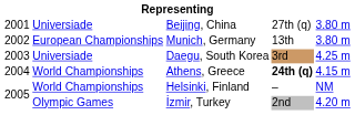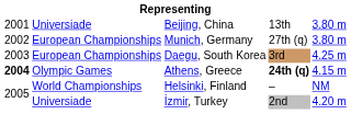 <table>
 <tr>
 <th colspan="5">Representing </th>
 </tr>
 <tr>
 <td>2001</td>
 <td><a href='#'>Universiade</a></td>
 <td><a href='#'>Beijing</a>, China</td>
-<td>27th (q)</td>
+<td>13th</td>
 <td><a href='#'>3.80 m</a></td>
 </tr>
 <tr>
 <td>2002</td>
 <td><a href='#'>European Championships</a></td>
 <td><a href='#'>Munich</a>, Germany</td>
-<td>13th</td>
+<td>27th (q)</td>
 <td><a href='#'>3.80 m</a></td>
 </tr>
 <tr>
 <td>2003</td>
-<td><a href='#'>Universiade</a></td>
+<td><a href='#'>European Championships</a></td>
 <td><a href='#'>Daegu</a>, South Korea</td>
 <td bgcolor=cc9966>3rd</td>
 <td><a href='#'>4.25 m</a></td>
 </tr>
 <tr>
-<td>2004</td>
-<td><a href='#'>World Championships</a></td>
+<td><strong>2004</strong></td>
+<td><a href='#'>Olympic Games</a></td>
 <td><a href='#'>Athens</a>, Greece</td>
 <td><strong>24th (q)</strong></td>
 <td><a href='#'>4.15 m</a></td>
 </tr>
 <tr>
 <td rowspan=2>2005</td>
 <td><a href='#'>World Championships</a></td>
 <td><a href='#'>Helsinki</a>, Finland</td>
 <td>–</td>
 <td><a href='#'>NM</a></td>
 </tr>
 <tr>
-<td><a href='#'>Olympic Games</a></td>
+<td><a href='#'>Universiade</a></td>
 <td><a href='#'>İzmir</a>, Turkey</td>
 <td bgcolor=silver>2nd</td>
 <td><a href='#'>4.20 m</a></td>
 </tr>
 </table>
